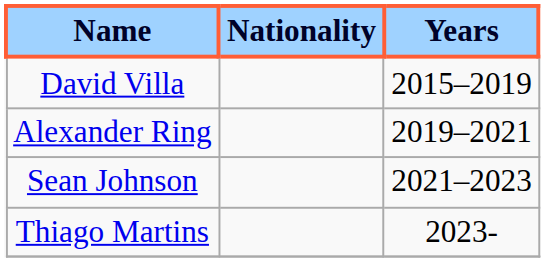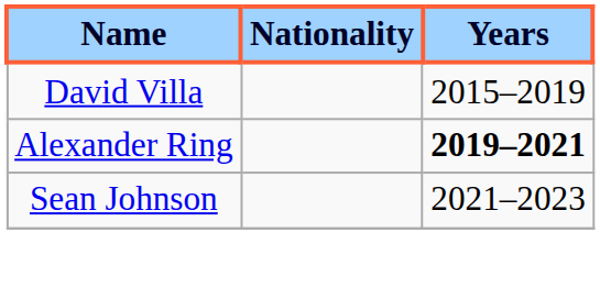 <table class="wikitable sortable" style="text-align:center;">
 <tr>
 <th style="background:#9fd2ff; color:#000229; border:2px solid #FF5E36;" scope="col">Name</th>
 <th style="background:#9fd2ff; color:#000229; border:2px solid #FF5E36;" scope="col">Nationality</th>
 <th style="background:#9fd2ff; color:#000229; border:2px solid #FF5E36;" scope="col">Years</th>
 </tr>
 <tr>
 <td align="center"><a href='#'>David Villa</a></td>
 <td></td>
 <td>2015–2019</td>
 </tr>
 <tr>
 <td align="center"><a href='#'>Alexander Ring</a></td>
 <td></td>
-<td>2019–2021</td>
+<td><strong>2019–2021</strong></td>
 </tr>
 <tr>
 <td align="center"><a href='#'>Sean Johnson</a></td>
 <td></td>
 <td>2021–2023</td>
 </tr>
 <tr>
-<td align=center><a href='#'>Thiago Martins</a></td>
-<td></td>
-<td>2023-</td>
-</tr>
-<tr>
 </tr>
 </table>
